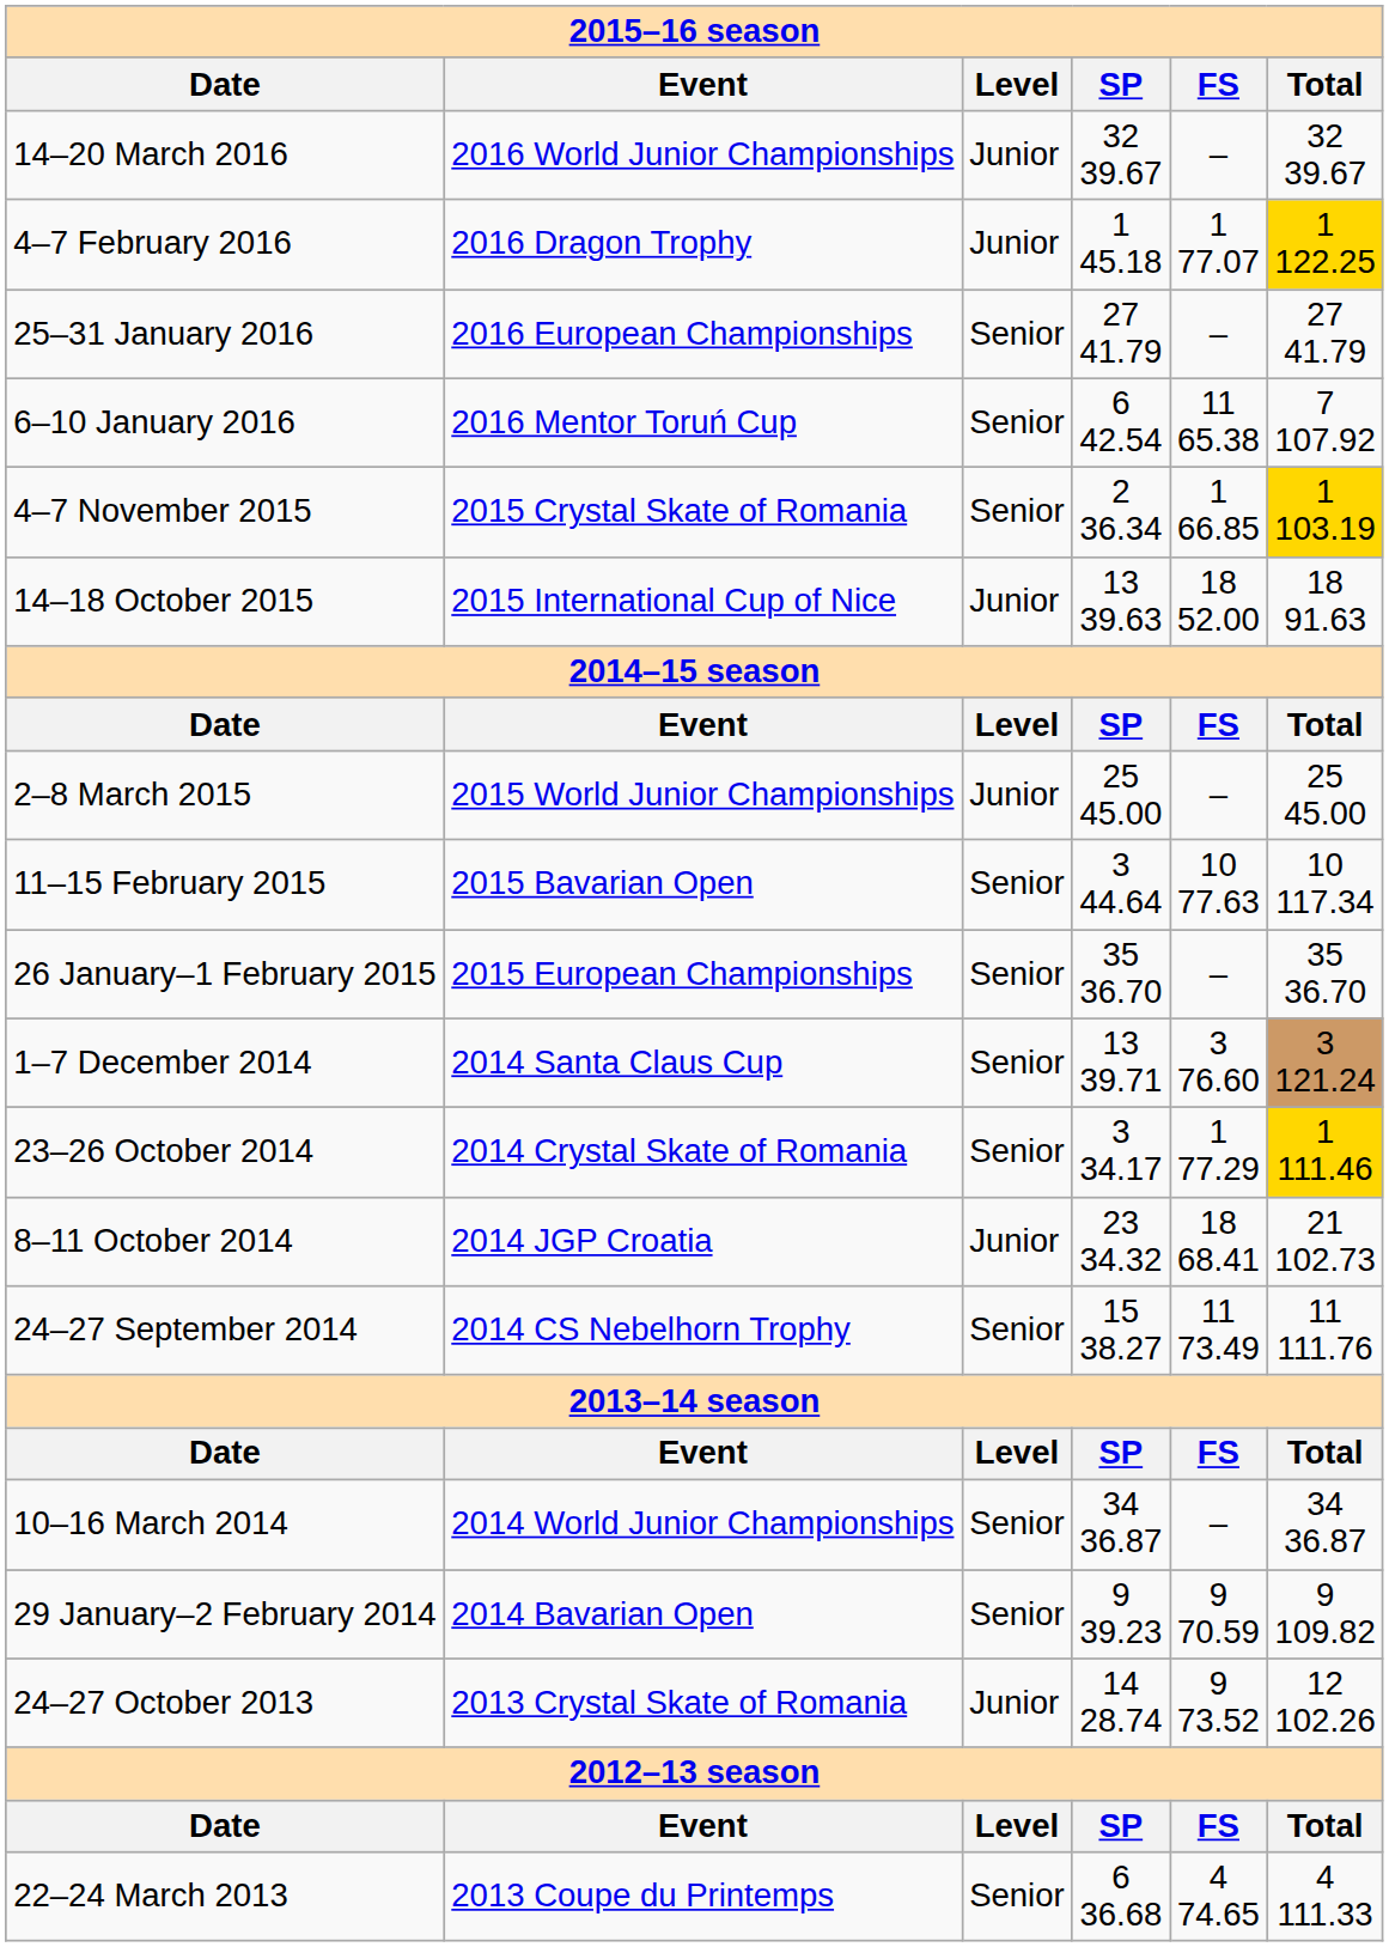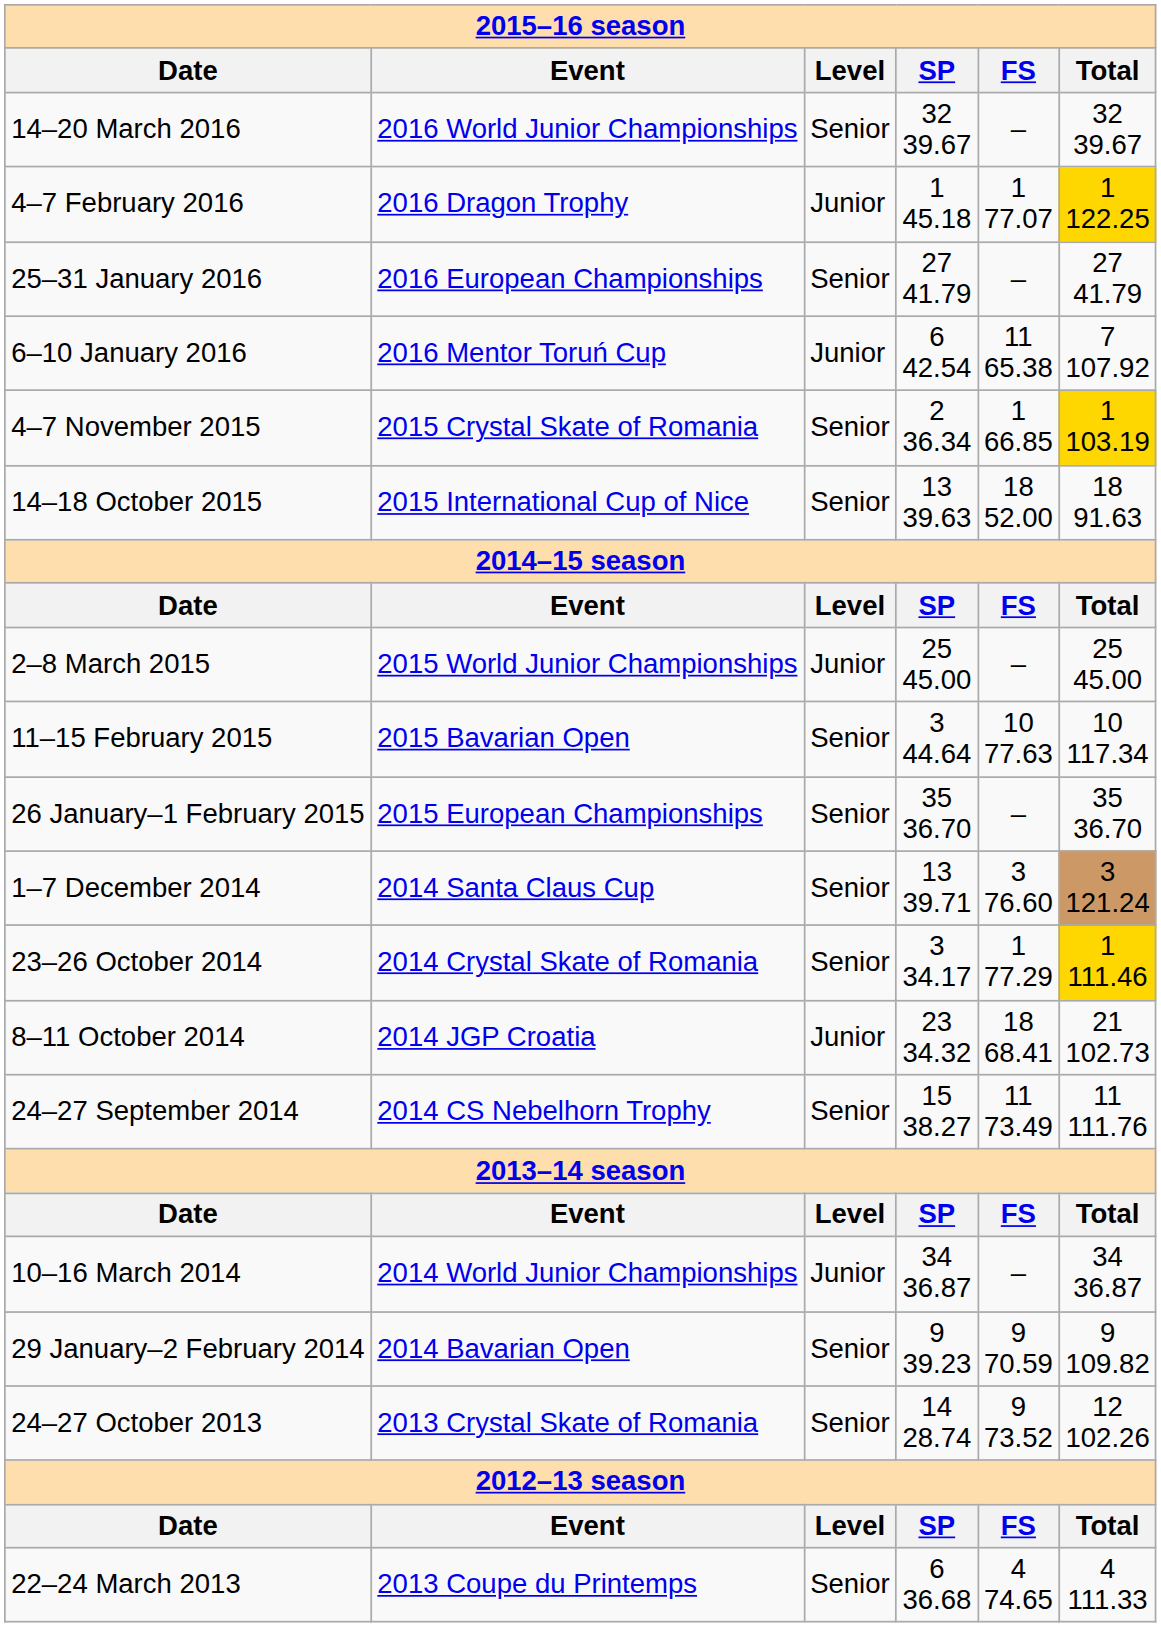 <table class="wikitable">
 <tr>
 <th colspan="6" style="background:#ffdead;"><a href='#'>2015–16 season</a></th>
 </tr>
 <tr>
 <th>Date</th>
 <th>Event</th>
 <th>Level</th>
 <th><a href='#'>SP</a></th>
 <th><a href='#'>FS</a></th>
 <th>Total</th>
 </tr>
 <tr>
 <td>14–20 March 2016</td>
 <td><a href='#'>2016 World Junior Championships</a></td>
-<td>Junior</td>
+<td>Senior</td>
 <td align=center>32 <br> 39.67</td>
 <td align=center>–</td>
 <td align=center>32 <br> 39.67</td>
 </tr>
 <tr>
 <td>4–7 February 2016</td>
 <td><a href='#'>2016 Dragon Trophy</a></td>
 <td>Junior</td>
 <td align=center>1 <br> 45.18</td>
 <td align=center>1 <br> 77.07</td>
 <td align=center bgcolor=gold>1 <br> 122.25</td>
 </tr>
 <tr>
 <td>25–31 January 2016</td>
 <td><a href='#'>2016 European Championships</a></td>
 <td>Senior</td>
 <td align=center>27 <br> 41.79</td>
 <td align=center>–</td>
 <td align=center>27 <br> 41.79</td>
 </tr>
 <tr>
 <td>6–10 January 2016</td>
 <td><a href='#'>2016 Mentor Toruń Cup</a></td>
-<td>Senior</td>
+<td>Junior</td>
 <td align=center>6 <br> 42.54</td>
 <td align=center>11 <br> 65.38</td>
 <td align=center>7 <br> 107.92</td>
 </tr>
 <tr>
 <td>4–7 November 2015</td>
 <td><a href='#'>2015 Crystal Skate of Romania</a></td>
 <td>Senior</td>
 <td align=center>2 <br> 36.34</td>
 <td align=center>1 <br> 66.85</td>
 <td align=center bgcolor=gold>1 <br> 103.19</td>
 </tr>
 <tr>
 <td>14–18 October 2015</td>
 <td><a href='#'>2015 International Cup of Nice</a></td>
-<td>Junior</td>
+<td>Senior</td>
 <td align=center>13 <br> 39.63</td>
 <td align=center>18 <br> 52.00</td>
 <td align=center>18 <br> 91.63</td>
 </tr>
 <tr>
 <th colspan="6" style="background:#ffdead;"><a href='#'>2014–15 season</a></th>
 </tr>
 <tr>
 <th>Date</th>
 <th>Event</th>
 <th>Level</th>
 <th><a href='#'>SP</a></th>
 <th><a href='#'>FS</a></th>
 <th>Total</th>
 </tr>
 <tr>
 <td>2–8 March 2015</td>
 <td><a href='#'>2015 World Junior Championships</a></td>
 <td>Junior</td>
 <td align=center>25 <br> 45.00</td>
 <td align=center>–</td>
 <td align=center>25 <br> 45.00</td>
 </tr>
 <tr>
 <td>11–15 February 2015</td>
 <td><a href='#'>2015 Bavarian Open</a></td>
 <td>Senior</td>
 <td align=center>3 <br> 44.64</td>
 <td align=center>10 <br> 77.63</td>
 <td align=center>10 <br> 117.34</td>
 </tr>
 <tr>
 <td>26 January–1 February 2015</td>
 <td><a href='#'>2015 European Championships</a></td>
 <td>Senior</td>
 <td align=center>35 <br> 36.70</td>
 <td align=center>–</td>
 <td align=center>35 <br> 36.70</td>
 </tr>
 <tr>
 <td>1–7 December 2014</td>
 <td><a href='#'>2014 Santa Claus Cup</a></td>
 <td>Senior</td>
 <td align=center>13 <br> 39.71</td>
 <td align=center>3 <br> 76.60</td>
 <td align=center bgcolor=cc9966>3 <br> 121.24</td>
 </tr>
 <tr>
 <td>23–26 October 2014</td>
 <td><a href='#'>2014 Crystal Skate of Romania</a></td>
 <td>Senior</td>
 <td align=center>3 <br> 34.17</td>
 <td align=center>1 <br> 77.29</td>
 <td align=center bgcolor=gold>1 <br> 111.46</td>
 </tr>
 <tr>
 <td>8–11 October 2014</td>
 <td><a href='#'>2014 JGP Croatia</a></td>
 <td>Junior</td>
 <td align=center>23 <br> 34.32</td>
 <td align=center>18 <br> 68.41</td>
 <td align=center>21 <br> 102.73</td>
 </tr>
 <tr>
 <td>24–27 September 2014</td>
 <td><a href='#'>2014 CS Nebelhorn Trophy</a></td>
 <td>Senior</td>
 <td align=center>15 <br> 38.27</td>
 <td align=center>11 <br> 73.49</td>
 <td align=center>11 <br> 111.76</td>
 </tr>
 <tr>
 <th colspan="6" style="background:#ffdead;"><a href='#'>2013–14 season</a></th>
 </tr>
 <tr>
 <th>Date</th>
 <th>Event</th>
 <th>Level</th>
 <th><a href='#'>SP</a></th>
 <th><a href='#'>FS</a></th>
 <th>Total</th>
 </tr>
 <tr>
 <td>10–16 March 2014</td>
 <td><a href='#'>2014 World Junior Championships</a></td>
-<td>Senior</td>
+<td>Junior</td>
 <td align=center>34 <br> 36.87</td>
 <td align=center>–</td>
 <td align=center>34 <br> 36.87</td>
 </tr>
 <tr>
 <td>29 January–2 February 2014</td>
 <td><a href='#'>2014 Bavarian Open</a></td>
 <td>Senior</td>
 <td align=center>9 <br> 39.23</td>
 <td align=center>9 <br> 70.59</td>
 <td align=center>9 <br> 109.82</td>
 </tr>
 <tr>
 <td>24–27 October 2013</td>
 <td><a href='#'>2013 Crystal Skate of Romania</a></td>
-<td>Junior</td>
+<td>Senior</td>
 <td align=center>14 <br> 28.74</td>
 <td align=center>9 <br> 73.52</td>
 <td align=center>12 <br> 102.26</td>
 </tr>
 <tr>
 <th colspan="6" style="background:#ffdead;"><a href='#'>2012–13 season</a></th>
 </tr>
 <tr>
 <th>Date</th>
 <th>Event</th>
 <th>Level</th>
 <th><a href='#'>SP</a></th>
 <th><a href='#'>FS</a></th>
 <th>Total</th>
 </tr>
 <tr>
 <td>22–24 March 2013</td>
 <td><a href='#'>2013 Coupe du Printemps</a></td>
 <td>Senior</td>
 <td align=center>6 <br> 36.68</td>
 <td align=center>4 <br> 74.65</td>
 <td align=center>4 <br> 111.33</td>
 </tr>
 </table>
